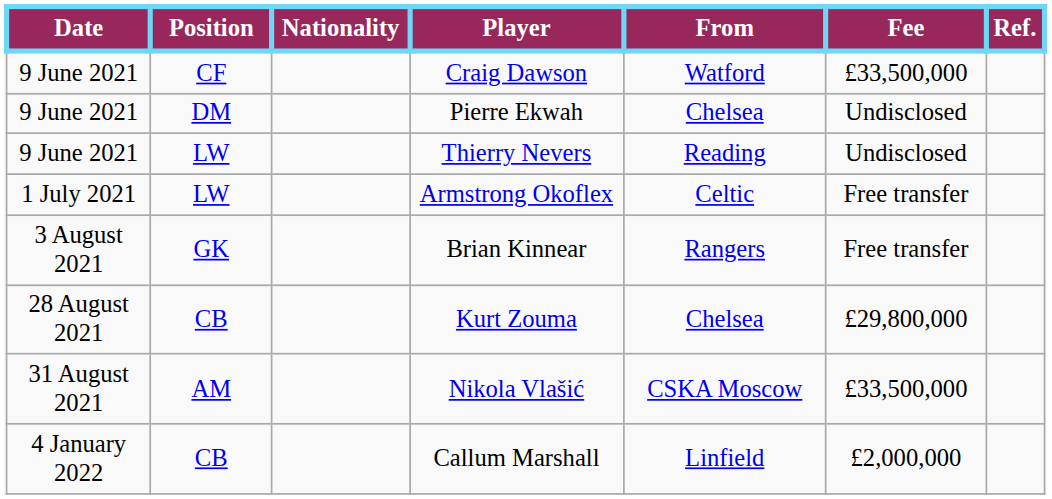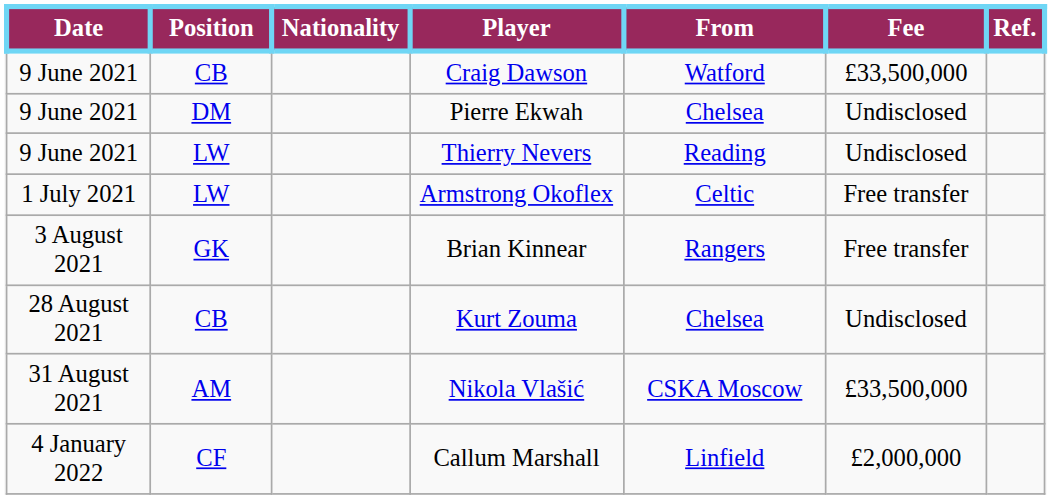 <table class="wikitable"  style="text-align:center; font-size:90%; ">
 <tr>
 <th style="background:#98285c;color:white;border:3px solid #6fd6f5; width:110px;">Date</th>
 <th style="background:#98285c;color:white;border:3px solid #6fd6f5; width:75px;">Position</th>
 <th style="background:#98285c;color:white;border:3px solid #6fd6f5; width:75px;">Nationality</th>
 <th style="background:#98285c;color:white;border:3px solid #6fd6f5; width:175px;">Player</th>
 <th style="background:#98285c;color:white;border:3px solid #6fd6f5; width:175px;">From</th>
 <th style="background:#98285c;color:white;border:3px solid #6fd6f5; width:100px;">Fee</th>
 <th style="background:#98285c;color:white;border:3px solid #6fd6f5; width:25px;">Ref.</th>
 </tr>
 <tr>
 <td>9 June 2021</td>
-<td><a href='#'>CF</a></td>
+<td><a href='#'>CB</a></td>
 <td></td>
 <td><a href='#'>Craig Dawson</a></td>
 <td> <a href='#'>Watford</a></td>
 <td>£33,500,000</td>
 <td></td>
 </tr>
 <tr>
 <td>9 June 2021</td>
 <td><a href='#'>DM</a></td>
 <td></td>
 <td>Pierre Ekwah</td>
 <td> <a href='#'>Chelsea</a></td>
 <td>Undisclosed</td>
 <td></td>
 </tr>
 <tr>
 <td>9 June 2021</td>
 <td><a href='#'>LW</a></td>
 <td></td>
 <td><a href='#'>Thierry Nevers</a></td>
 <td> <a href='#'>Reading</a></td>
 <td>Undisclosed</td>
 <td></td>
 </tr>
 <tr>
 <td>1 July 2021</td>
 <td><a href='#'>LW</a></td>
 <td></td>
 <td><a href='#'>Armstrong Okoflex</a></td>
 <td> <a href='#'>Celtic</a></td>
 <td>Free transfer</td>
 <td></td>
 </tr>
 <tr>
 <td>3 August 2021</td>
 <td><a href='#'>GK</a></td>
 <td></td>
 <td>Brian Kinnear</td>
 <td> <a href='#'>Rangers</a></td>
 <td>Free transfer</td>
 <td></td>
 </tr>
 <tr>
 <td>28 August 2021</td>
 <td><a href='#'>CB</a></td>
 <td></td>
 <td><a href='#'>Kurt Zouma</a></td>
 <td> <a href='#'>Chelsea</a></td>
-<td>£29,800,000</td>
+<td>Undisclosed</td>
 <td></td>
 </tr>
 <tr>
 <td>31 August 2021</td>
 <td><a href='#'>AM</a></td>
 <td></td>
 <td><a href='#'>Nikola Vlašić</a></td>
 <td> <a href='#'>CSKA Moscow</a></td>
 <td>£33,500,000</td>
 <td></td>
 </tr>
 <tr>
 <td>4 January 2022</td>
-<td><a href='#'>CB</a></td>
+<td><a href='#'>CF</a></td>
 <td></td>
 <td>Callum Marshall</td>
 <td> <a href='#'>Linfield</a></td>
 <td>£2,000,000</td>
 <td></td>
 </tr>
 </table>
